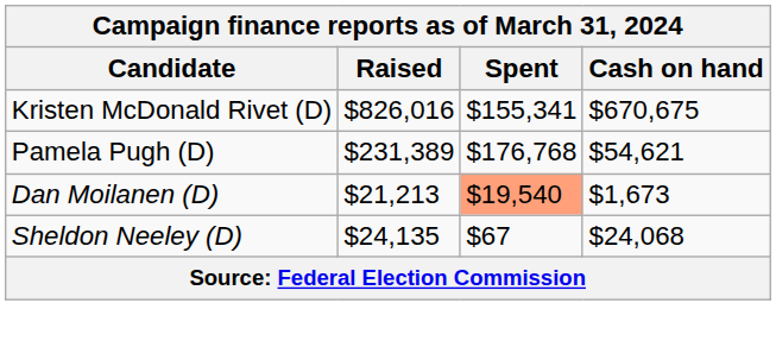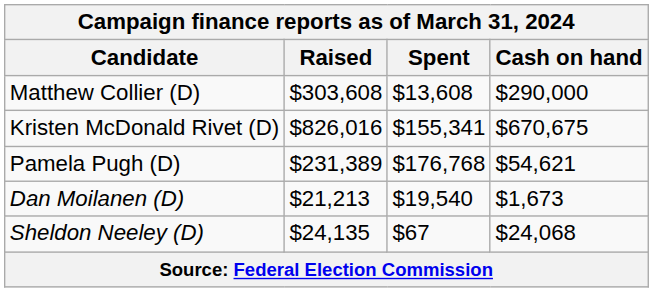 <table class="wikitable sortable">
 <tr>
 <th colspan=4>Campaign finance reports as of March 31, 2024</th>
 </tr>
 <tr style="text-align:center;">
 <th>Candidate</th>
 <th>Raised</th>
 <th>Spent</th>
 <th>Cash on hand</th>
+</tr>
+<tr>
+<td>Matthew Collier (D)</td>
+<td>$303,608</td>
+<td>$13,608</td>
+<td>$290,000</td>
 </tr>
 <tr>
 <td>Kristen McDonald Rivet (D)</td>
 <td>$826,016</td>
 <td>$155,341</td>
 <td>$670,675</td>
 </tr>
 <tr>
 <td>Pamela Pugh (D)</td>
 <td>$231,389</td>
 <td>$176,768</td>
 <td>$54,621</td>
 </tr>
 <tr>
 <td><em>Dan Moilanen (D)</em></td>
 <td>$21,213</td>
-<td style="background: lightsalmon;">$19,540</td>
+<td>$19,540</td>
 <td>$1,673</td>
 </tr>
 <tr>
 <td><em>Sheldon Neeley (D)</em></td>
 <td>$24,135</td>
 <td>$67</td>
 <td>$24,068</td>
 </tr>
 <tr>
 <th colspan="4"><small>Source: <a href='#'>Federal Election Commission</a></small></th>
 </tr>
 </table>
